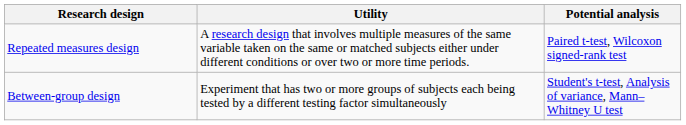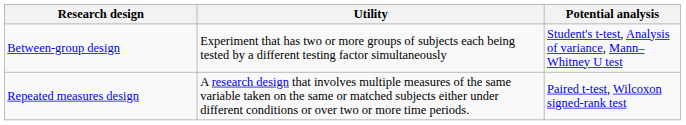 <table Class="wikitable sortable">
 <tr>
 <th style="width:15em;">Research design</th>
 <th>Utility</th>
 <th>Potential analysis</th>
 </tr>
 <tr>
+<td><a href='#'>Between-group design</a></td>
+<td>Experiment that has two or more groups of subjects each being tested by a different testing factor simultaneously</td>
+<td><a href='#'>Student's t-test</a>, <a href='#'>Analysis of variance</a>, <a href='#'>Mann–Whitney U test</a></td>
+</tr>
+<tr>
 <td><a href='#'>Repeated measures design</a></td>
 <td>A <a href='#'>research design</a> that involves multiple measures of the same variable taken on the same or matched subjects either under different conditions or over two or more time periods.</td>
 <td><a href='#'>Paired t-test</a>, <a href='#'>Wilcoxon signed-rank test</a></td>
 </tr>
-<tr>
-<td><a href='#'>Between-group design</a></td>
-<td>Experiment that has two or more groups of subjects each being tested by a different testing factor simultaneously</td>
-<td><a href='#'>Student's t-test</a>, <a href='#'>Analysis of variance</a>, <a href='#'>Mann–Whitney U test</a></td>
-</tr>
 </table>
